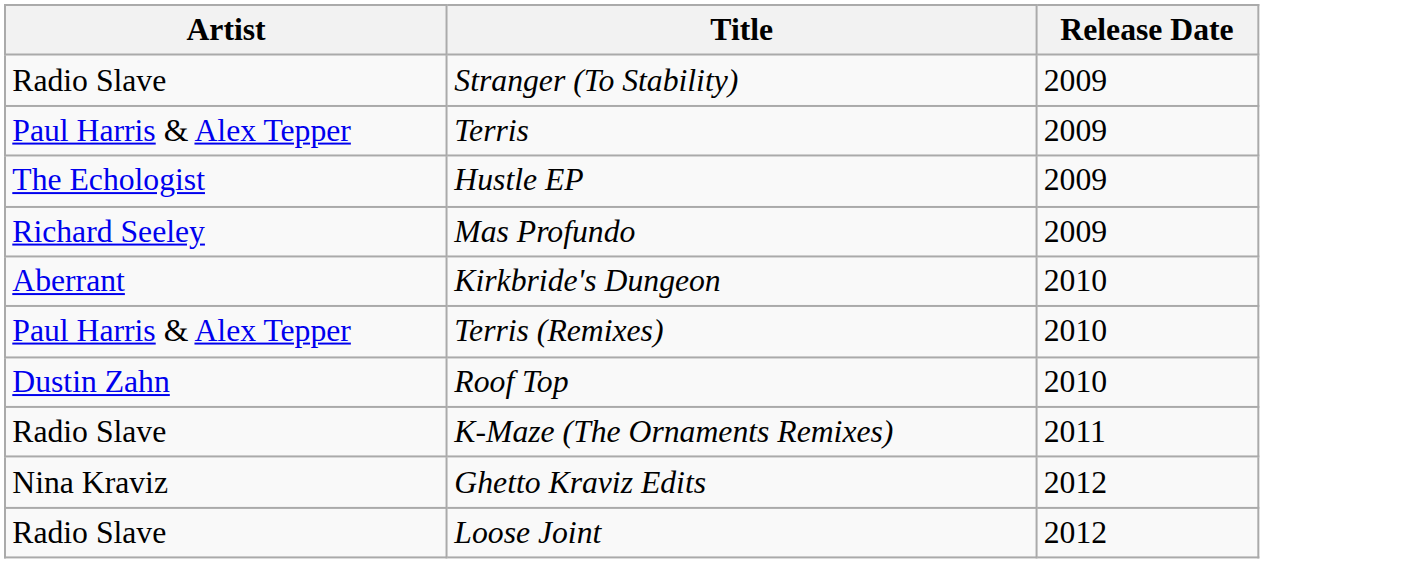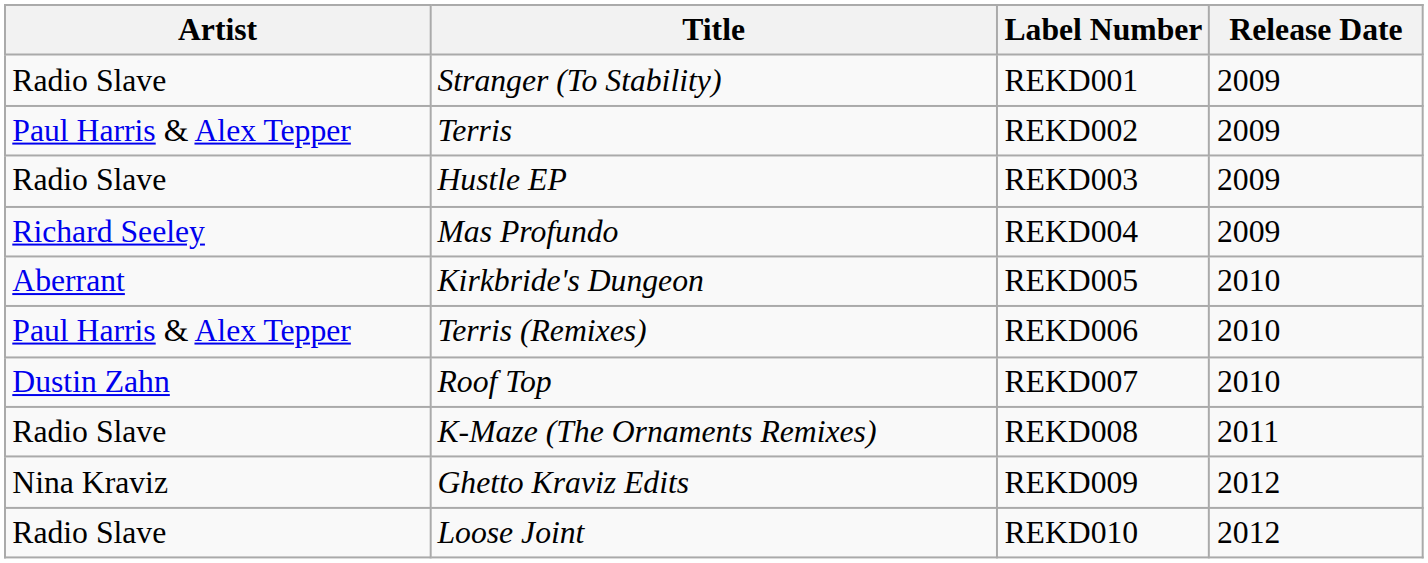 <table class= wikitable>
 <tr>
 <th width="30%">Artist</th>
 <th width="40%">Title</th>
+<th width="15%">Label Number</th>
 <th width="15%">Release Date</th>
 </tr>
 <tr>
 <td>Radio Slave</td>
 <td><em>Stranger (To Stability)</em></td>
+<td>REKD001</td>
 <td>2009</td>
 </tr>
 <tr>
 <td><a href='#'>Paul Harris</a> & <a href='#'>Alex Tepper</a></td>
 <td><em>Terris</em></td>
+<td>REKD002</td>
 <td>2009</td>
 </tr>
 <tr>
-<td><a href='#'>The Echologist</a></td>
+<td>Radio Slave</td>
 <td><em>Hustle EP</em></td>
+<td>REKD003</td>
 <td>2009</td>
 </tr>
 <tr>
 <td><a href='#'>Richard Seeley</a></td>
 <td><em>Mas Profundo</em></td>
+<td>REKD004</td>
 <td>2009</td>
 </tr>
 <tr>
 <td><a href='#'>Aberrant</a></td>
 <td><em>Kirkbride's Dungeon</em></td>
+<td>REKD005</td>
 <td>2010</td>
 </tr>
 <tr>
 <td><a href='#'>Paul Harris</a> & <a href='#'>Alex Tepper</a></td>
 <td><em>Terris (Remixes)</em></td>
+<td>REKD006</td>
 <td>2010</td>
 </tr>
 <tr>
 <td><a href='#'>Dustin Zahn</a></td>
 <td><em>Roof Top</em></td>
+<td>REKD007</td>
 <td>2010</td>
 </tr>
 <tr>
 <td>Radio Slave</td>
 <td><em>K-Maze (The Ornaments Remixes)</em></td>
+<td>REKD008</td>
 <td>2011</td>
 </tr>
 <tr>
 <td>Nina Kraviz</td>
 <td><em>Ghetto Kraviz Edits</em></td>
+<td>REKD009</td>
 <td>2012</td>
 </tr>
 <tr>
 <td>Radio Slave</td>
 <td><em>Loose Joint</em></td>
+<td>REKD010</td>
 <td>2012</td>
 </tr>
 </table>
